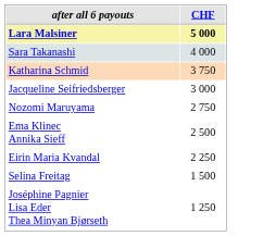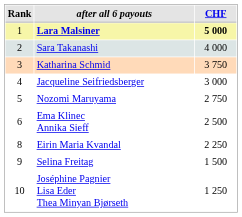 <table cellspacing="1" cellpadding="3" style="border:1px solid #AAAAAA;font-size:86%">
 <tr style="background-color: #E4E4E4;">
+<th style="border-bottom:1px solid #AAAAAA; width: 10px;">Rank</th>
 <th style="border-bottom:1px solid #AAAAAA; width: 210px;"><em>after all 6 payouts</em></th>
 <th style="border-bottom:1px solid #AAAAAA; width: 50px;"><a href='#'>CHF</a></th>
 </tr>
 <tr style="background:#f7f6a8;">
+<td align=center>1</td>
 <td> <strong><a href='#'>Lara Malsiner</a></strong></td>
 <td align=center><strong>5 000</strong></td>
 </tr>
 <tr style="background:#dce5e5;">
+<td align=center>2</td>
 <td> <a href='#'>Sara Takanashi</a></td>
 <td align=center>4 000</td>
 </tr>
 <tr style="background:#ffdab9;">
+<td align=center>3</td>
 <td> <a href='#'>Katharina Schmid</a></td>
 <td align=center>3 750</td>
 </tr>
 <tr>
+<td align=center>4</td>
 <td> <a href='#'>Jacqueline Seifriedsberger</a></td>
 <td align=center>3 000</td>
 </tr>
 <tr>
+<td align=center>5</td>
 <td> <a href='#'>Nozomi Maruyama</a></td>
 <td align=center>2 750</td>
 </tr>
 <tr>
+<td align=center>6</td>
 <td> <a href='#'>Ema Klinec</a><br> <a href='#'>Annika Sieff</a></td>
 <td align=center>2 500</td>
 </tr>
 <tr>
+<td align=center>8</td>
 <td> <a href='#'>Eirin Maria Kvandal</a></td>
 <td align=center>2 250</td>
 </tr>
 <tr>
+<td align=center>9</td>
 <td> <a href='#'>Selina Freitag</a></td>
 <td align=center>1 500</td>
 </tr>
 <tr>
+<td align=center>10</td>
 <td> <a href='#'>Joséphine Pagnier</a><br> <a href='#'>Lisa Eder</a><br> <a href='#'>Thea Minyan Bjørseth</a></td>
 <td align=center>1 250</td>
 </tr>
 </table>
